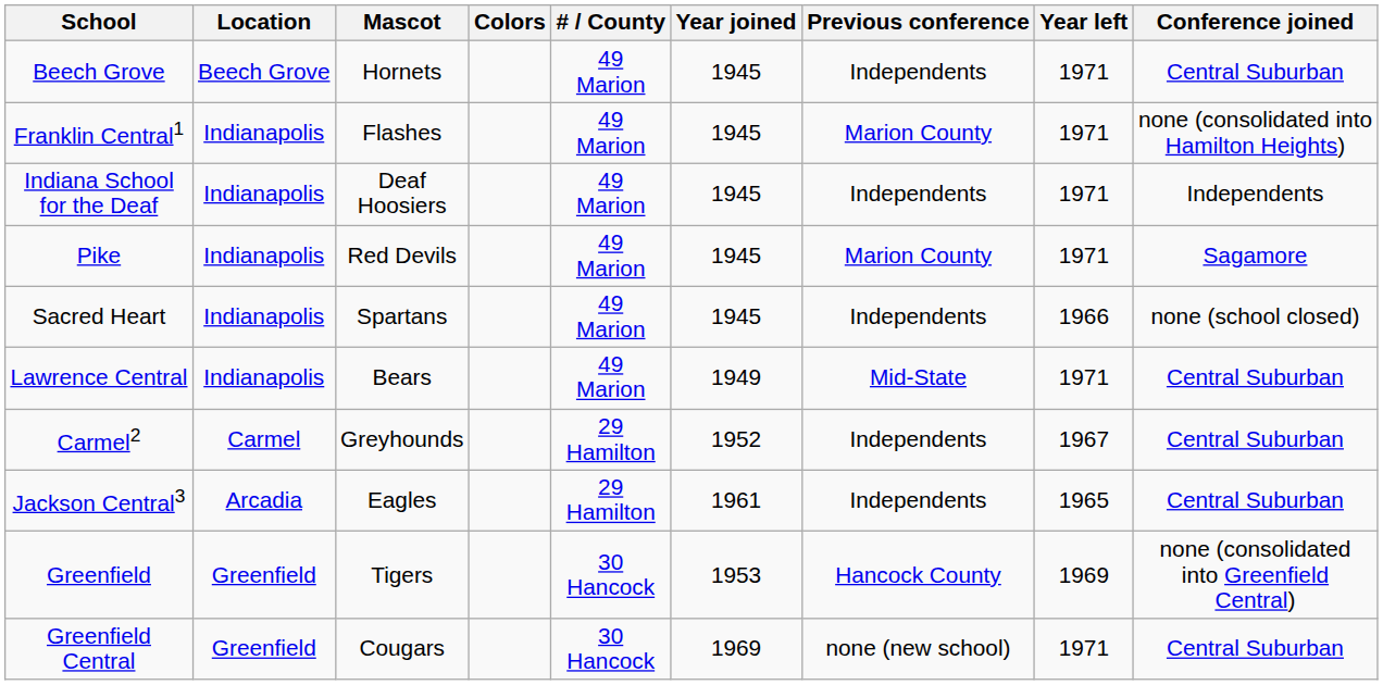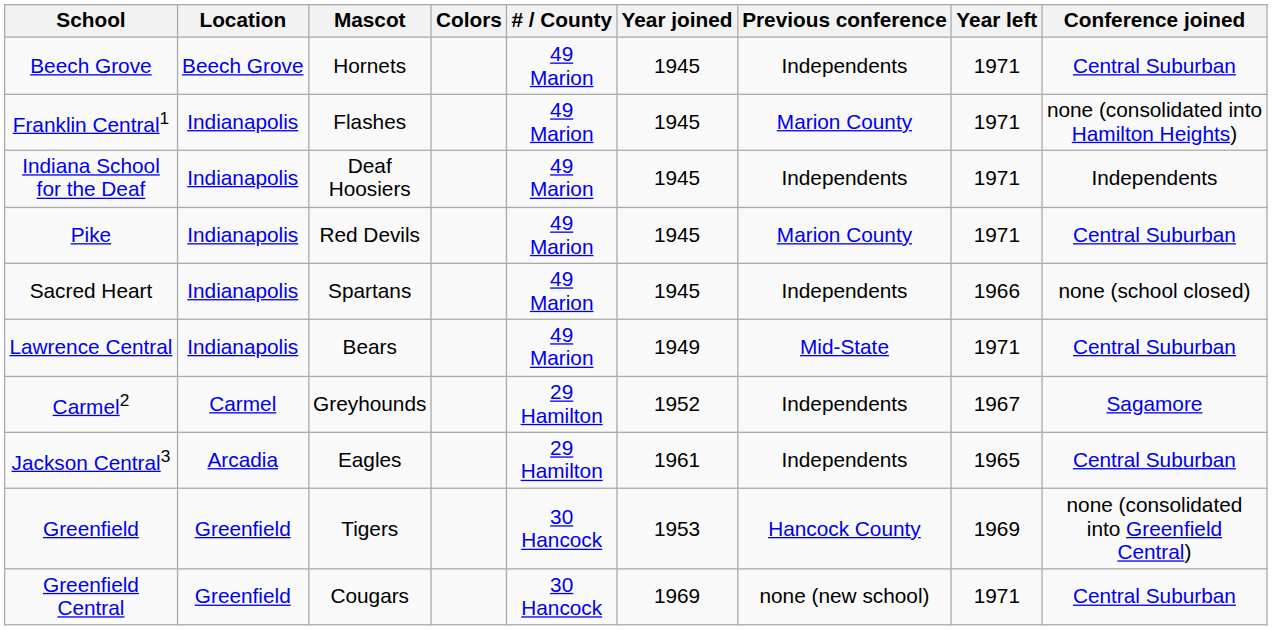 <table class="wikitable" style="text-align:center;">
 <tr>
 <th>School</th>
 <th>Location</th>
 <th>Mascot</th>
 <th>Colors</th>
 <th># / County</th>
 <th>Year joined</th>
 <th>Previous conference</th>
 <th>Year left</th>
 <th>Conference joined</th>
 </tr>
 <tr>
 <td><a href='#'>Beech Grove</a></td>
 <td><a href='#'>Beech Grove</a></td>
 <td>Hornets</td>
 <td>  </td>
 <td><a href='#'>49 <br> Marion</a></td>
 <td>1945</td>
 <td>Independents</td>
 <td>1971</td>
 <td><a href='#'>Central Suburban</a></td>
 </tr>
 <tr>
 <td><a href='#'>Franklin Central</a><sup>1</sup></td>
 <td><a href='#'>Indianapolis</a></td>
 <td>Flashes</td>
 <td>  </td>
 <td><a href='#'>49 <br> Marion</a></td>
 <td>1945</td>
 <td><a href='#'>Marion County</a></td>
 <td>1971</td>
 <td>none (consolidated into<br><a href='#'>Hamilton Heights</a>)</td>
 </tr>
 <tr>
 <td><a href='#'>Indiana School <br> for the Deaf</a></td>
 <td><a href='#'>Indianapolis</a></td>
 <td>Deaf <br> Hoosiers</td>
 <td> </td>
 <td><a href='#'>49 <br> Marion</a></td>
 <td>1945</td>
 <td>Independents</td>
 <td>1971</td>
 <td>Independents</td>
 </tr>
 <tr>
 <td><a href='#'>Pike</a></td>
 <td><a href='#'>Indianapolis</a></td>
 <td>Red Devils</td>
 <td> </td>
 <td><a href='#'>49 <br> Marion</a></td>
 <td>1945</td>
 <td><a href='#'>Marion County</a></td>
 <td>1971</td>
-<td><a href='#'>Sagamore</a></td>
+<td><a href='#'>Central Suburban</a></td>
 </tr>
 <tr>
 <td>Sacred Heart</td>
 <td><a href='#'>Indianapolis</a></td>
 <td>Spartans</td>
 <td> </td>
 <td><a href='#'>49 <br> Marion</a></td>
 <td>1945</td>
 <td>Independents</td>
 <td>1966</td>
 <td>none (school closed)</td>
 </tr>
 <tr>
 <td><a href='#'>Lawrence Central</a></td>
 <td><a href='#'>Indianapolis</a></td>
 <td>Bears</td>
 <td> </td>
 <td><a href='#'>49 <br> Marion</a></td>
 <td>1949</td>
 <td><a href='#'>Mid-State</a></td>
 <td>1971</td>
 <td><a href='#'>Central Suburban</a></td>
 </tr>
 <tr>
 <td><a href='#'>Carmel</a><sup>2</sup></td>
 <td><a href='#'>Carmel</a></td>
 <td>Greyhounds</td>
 <td> </td>
 <td><a href='#'>29 <br> Hamilton</a></td>
 <td>1952</td>
 <td>Independents</td>
 <td>1967</td>
-<td><a href='#'>Central Suburban</a></td>
+<td><a href='#'>Sagamore</a></td>
 </tr>
 <tr>
 <td><a href='#'>Jackson Central</a><sup>3</sup></td>
 <td><a href='#'>Arcadia</a></td>
 <td>Eagles</td>
 <td> </td>
 <td><a href='#'>29 <br> Hamilton</a></td>
 <td>1961</td>
 <td>Independents</td>
 <td>1965</td>
 <td><a href='#'>Central Suburban</a></td>
 </tr>
 <tr>
 <td><a href='#'>Greenfield</a></td>
 <td><a href='#'>Greenfield</a></td>
 <td>Tigers</td>
 <td>  </td>
 <td><a href='#'>30 <br> Hancock</a></td>
 <td>1953</td>
 <td><a href='#'>Hancock County</a></td>
 <td>1969</td>
 <td>none (consolidated <br> into <a href='#'>Greenfield <br> Central</a>)</td>
 </tr>
 <tr>
 <td><a href='#'>Greenfield <br> Central</a></td>
 <td><a href='#'>Greenfield</a></td>
 <td>Cougars</td>
 <td>  </td>
 <td><a href='#'>30 <br> Hancock</a></td>
 <td>1969</td>
 <td>none (new school)</td>
 <td>1971</td>
 <td><a href='#'>Central Suburban</a></td>
 </tr>
 </table>
